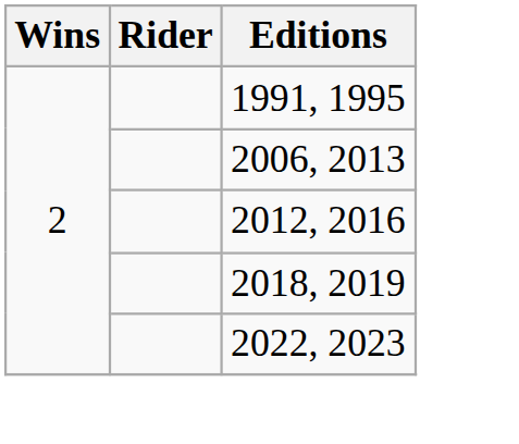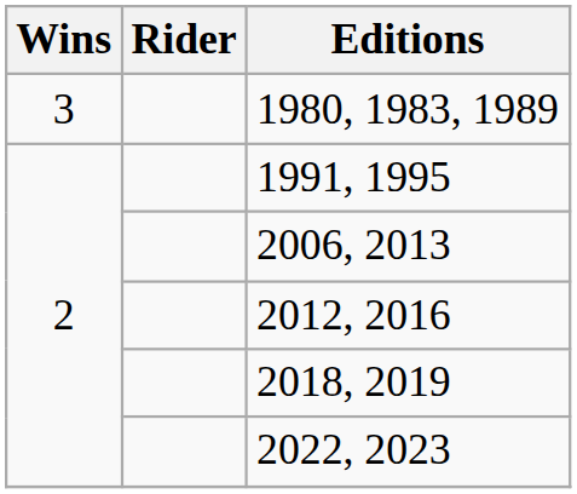 <table class="wikitable">
 <tr>
 <th>Wins</th>
 <th>Rider</th>
 <th>Editions</th>
+</tr>
+<tr>
+<td align=center>3</td>
+<td></td>
+<td>1980, 1983, 1989</td>
 </tr>
 <tr>
 <td align=center rowspan=5>2</td>
 <td></td>
 <td>1991, 1995</td>
 </tr>
 <tr>
 <td></td>
 <td>2006, 2013</td>
 </tr>
 <tr>
 <td></td>
 <td>2012, 2016</td>
 </tr>
 <tr>
 <td></td>
 <td>2018, 2019</td>
 </tr>
 <tr>
 <td></td>
 <td>2022, 2023</td>
 </tr>
 <tr>
 </tr>
 </table>
